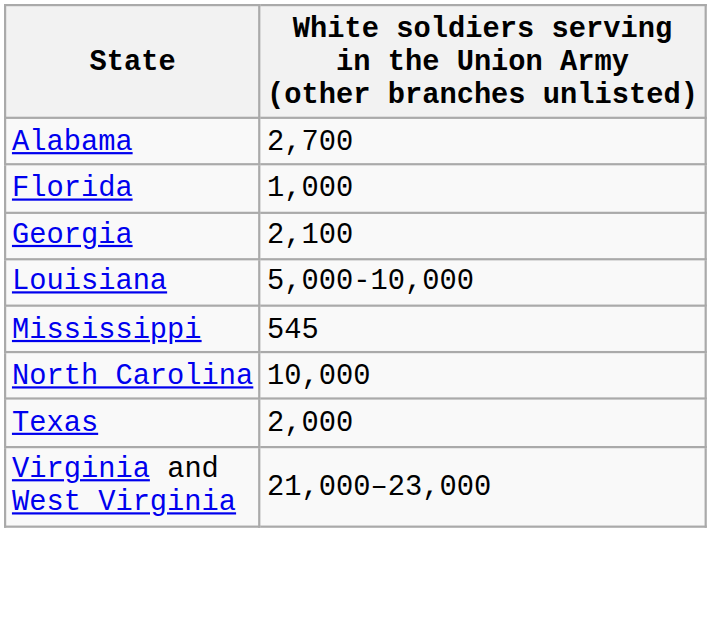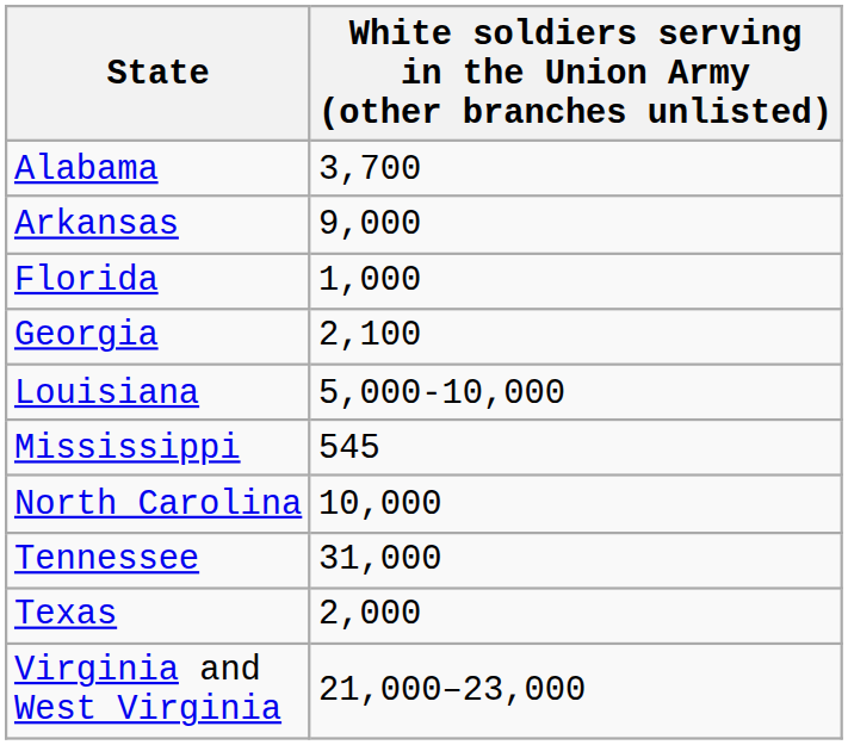 <table class="wikitable sortable">
 <tr>
 <th align="center">State</th>
 <th>White soldiers serving <br>in the Union Army <br>(other branches unlisted)</th>
 </tr>
 <tr>
 <td><a href='#'>Alabama</a></td>
-<td>2,700</td>
+<td>3,700</td>
+</tr>
+<tr>
+<td><a href='#'>Arkansas</a></td>
+<td>9,000</td>
 </tr>
 <tr>
 <td><a href='#'>Florida</a></td>
 <td>1,000</td>
 </tr>
 <tr>
 <td><a href='#'>Georgia</a></td>
 <td>2,100</td>
 </tr>
 <tr>
 <td><a href='#'>Louisiana</a></td>
 <td>5,000-10,000</td>
 </tr>
 <tr>
 <td><a href='#'>Mississippi</a></td>
 <td>545</td>
 </tr>
 <tr>
 <td><a href='#'>North Carolina</a></td>
 <td>10,000</td>
 </tr>
 <tr>
+<td><a href='#'>Tennessee</a></td>
+<td>31,000</td>
+</tr>
+<tr>
 <td><a href='#'>Texas</a></td>
 <td>2,000</td>
 </tr>
 <tr>
 <td><a href='#'>Virginia</a> and <br><a href='#'>West Virginia</a></td>
 <td>21,000–23,000</td>
 </tr>
 </table>
